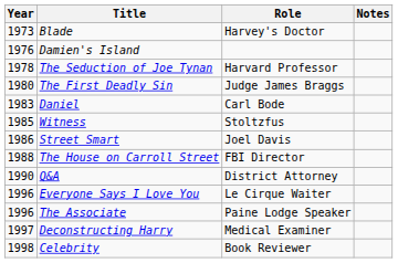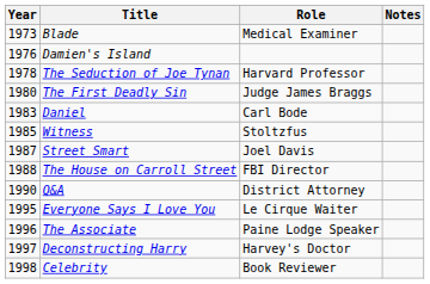 <table class="wikitable">
 <tr>
 <th>Year</th>
 <th>Title</th>
 <th>Role</th>
 <th>Notes</th>
 </tr>
 <tr>
 <td>1973</td>
 <td><em>Blade</em></td>
-<td>Harvey's Doctor</td>
+<td>Medical Examiner</td>
 <td></td>
 </tr>
 <tr>
 <td>1976</td>
 <td><em>Damien's Island</em></td>
 <td></td>
 <td></td>
 </tr>
 <tr>
 <td>1978</td>
 <td><em><a href='#'>The Seduction of Joe Tynan</a></em></td>
 <td>Harvard Professor</td>
 <td></td>
 </tr>
 <tr>
 <td>1980</td>
 <td><em><a href='#'>The First Deadly Sin</a></em></td>
 <td>Judge James Braggs</td>
 <td></td>
 </tr>
 <tr>
 <td>1983</td>
 <td><em><a href='#'>Daniel</a></em></td>
 <td>Carl Bode</td>
 <td></td>
 </tr>
 <tr>
 <td>1985</td>
 <td><em><a href='#'>Witness</a></em></td>
 <td>Stoltzfus</td>
 <td></td>
 </tr>
 <tr>
-<td>1986</td>
+<td>1987</td>
 <td><em><a href='#'>Street Smart</a></em></td>
 <td>Joel Davis</td>
 <td></td>
 </tr>
 <tr>
 <td>1988</td>
 <td><em><a href='#'>The House on Carroll Street</a></em></td>
 <td>FBI Director</td>
 <td></td>
 </tr>
 <tr>
 <td>1990</td>
 <td><em><a href='#'>Q&A</a></em></td>
 <td>District Attorney</td>
 <td></td>
 </tr>
 <tr>
-<td>1996</td>
+<td>1995</td>
 <td><em><a href='#'>Everyone Says I Love You</a></em></td>
 <td>Le Cirque Waiter</td>
 <td></td>
 </tr>
 <tr>
 <td>1996</td>
 <td><em><a href='#'>The Associate</a></em></td>
 <td>Paine Lodge Speaker</td>
 <td></td>
 </tr>
 <tr>
 <td>1997</td>
 <td><em><a href='#'>Deconstructing Harry</a></em></td>
-<td>Medical Examiner</td>
+<td>Harvey's Doctor</td>
 <td></td>
 </tr>
 <tr>
 <td>1998</td>
 <td><em><a href='#'>Celebrity</a></em></td>
 <td>Book Reviewer</td>
 <td></td>
 </tr>
 </table>
